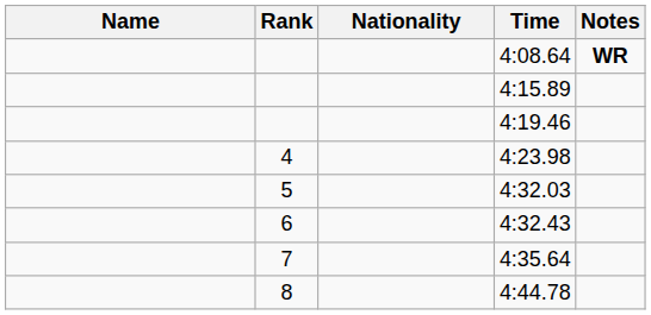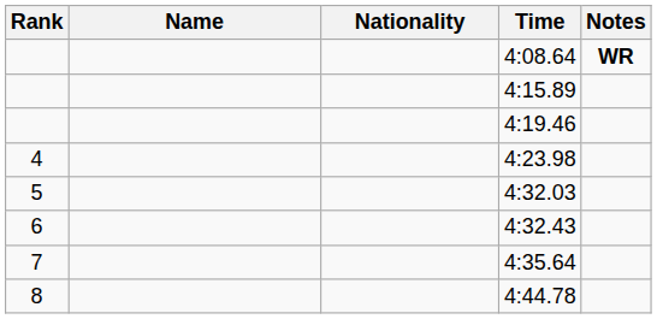 <table class="wikitable sortable" style="text-align:center">
 <tr>
+<th>Rank</th>
 <th style="width:180px">Name</th>
-<th>Rank</th>
 <th style="width:125px">Nationality</th>
 <th>Time</th>
 <th>Notes</th>
 </tr>
 <tr>
+<td></td>
 <td style="text-align:left;"></td>
-<td></td>
 <td style="text-align:left;"></td>
 <td>4:08.64</td>
 <td><strong>WR</strong></td>
 </tr>
 <tr>
+<td></td>
 <td style="text-align:left;"></td>
-<td></td>
 <td style="text-align:left;"></td>
 <td>4:15.89</td>
 <td></td>
 </tr>
 <tr>
+<td></td>
 <td style="text-align:left;"></td>
-<td></td>
 <td style="text-align:left;"></td>
 <td>4:19.46</td>
 <td></td>
 </tr>
 <tr>
+<td>4</td>
 <td style="text-align:left;"></td>
-<td>4</td>
 <td style="text-align:left;"></td>
 <td>4:23.98</td>
 <td></td>
 </tr>
 <tr>
+<td>5</td>
 <td style="text-align:left;"></td>
-<td>5</td>
 <td style="text-align:left;"></td>
 <td>4:32.03</td>
 <td></td>
 </tr>
 <tr>
+<td>6</td>
 <td style="text-align:left;"></td>
-<td>6</td>
 <td style="text-align:left;"></td>
 <td>4:32.43</td>
 <td></td>
 </tr>
 <tr>
+<td>7</td>
 <td style="text-align:left;"></td>
-<td>7</td>
 <td style="text-align:left;"></td>
 <td>4:35.64</td>
 <td></td>
 </tr>
 <tr>
+<td>8</td>
 <td style="text-align:left;"></td>
-<td>8</td>
 <td style="text-align:left;"></td>
 <td>4:44.78</td>
 <td></td>
 </tr>
 </table>
